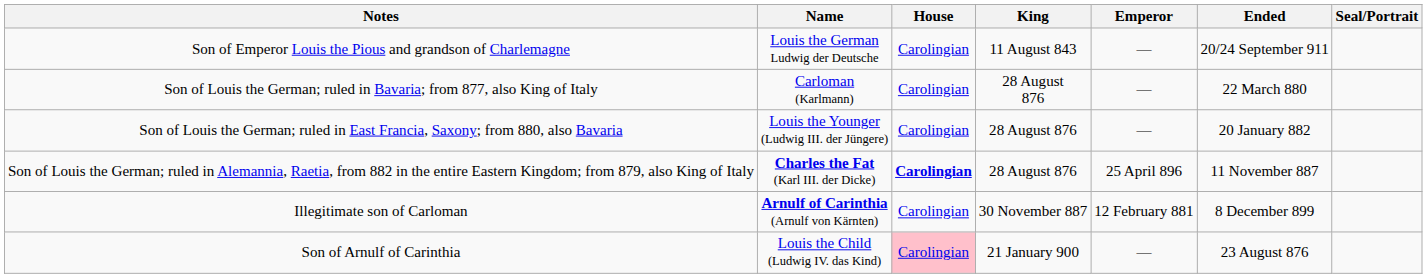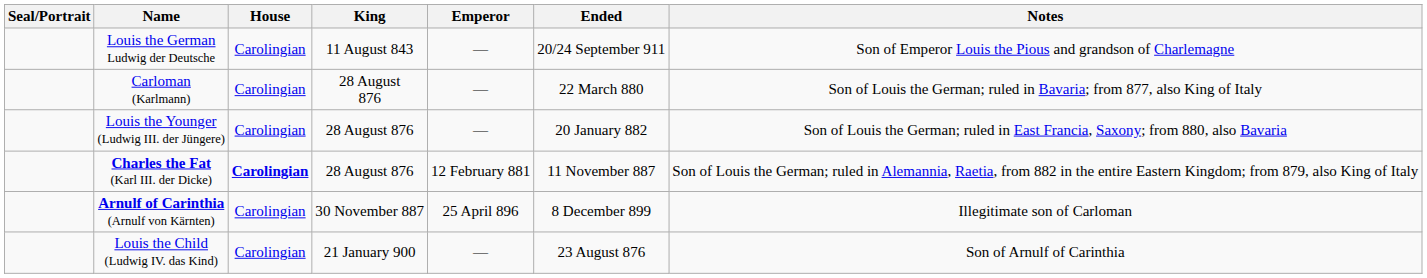 <table class="wikitable" style="text-align:center;">
 <tr>
-<th>Notes</th>
+<th>Seal/Portrait</th>
 <th>Name</th>
 <th>House</th>
 <th>King</th>
 <th>Emperor</th>
 <th>Ended</th>
-<th>Seal/Portrait</th>
+<th>Notes</th>
 </tr>
 <tr>
-<td>Son of Emperor <a href='#'>Louis the Pious</a> and grandson of <a href='#'>Charlemagne</a></td>
+<td></td>
 <td><a href='#'>Louis the German</a><br><small>Ludwig der Deutsche</small></td>
 <td><a href='#'>Carolingian</a></td>
 <td>11 August 843</td>
 <td>—</td>
 <td>20/24 September 911</td>
-<td></td>
+<td>Son of Emperor <a href='#'>Louis the Pious</a> and grandson of <a href='#'>Charlemagne</a></td>
 </tr>
 <tr>
-<td>Son of Louis the German; ruled in <a href='#'>Bavaria</a>; from 877, also King of Italy</td>
+<td></td>
 <td><a href='#'>Carloman</a><br><small>(Karlmann)</small></td>
 <td><a href='#'>Carolingian</a></td>
 <td>28 August<br>876</td>
 <td>—</td>
 <td>22 March 880</td>
-<td></td>
+<td>Son of Louis the German; ruled in <a href='#'>Bavaria</a>; from 877, also King of Italy</td>
 </tr>
 <tr>
-<td>Son of Louis the German; ruled in <a href='#'>East Francia</a>, <a href='#'>Saxony</a>; from 880, also <a href='#'>Bavaria</a></td>
+<td></td>
 <td><a href='#'>Louis the Younger</a><br><small>(Ludwig III. der Jüngere)</small></td>
 <td><a href='#'>Carolingian</a></td>
 <td>28 August 876</td>
 <td>—</td>
 <td>20 January 882</td>
-<td></td>
+<td>Son of Louis the German; ruled in <a href='#'>East Francia</a>, <a href='#'>Saxony</a>; from 880, also <a href='#'>Bavaria</a></td>
 </tr>
 <tr>
-<td>Son of Louis the German; ruled in <a href='#'>Alemannia</a>, <a href='#'>Raetia</a>, from 882 in the entire Eastern Kingdom; from 879, also King of Italy</td>
+<td></td>
 <td><strong><a href='#'>Charles the Fat</a></strong><br><small>(Karl III. der Dicke)</small></td>
 <td><strong><a href='#'>Carolingian</a></strong></td>
 <td>28 August 876</td>
-<td>25 April 896</td>
+<td>12 February 881</td>
 <td>11 November 887</td>
-<td></td>
+<td>Son of Louis the German; ruled in <a href='#'>Alemannia</a>, <a href='#'>Raetia</a>, from 882 in the entire Eastern Kingdom; from 879, also King of Italy</td>
 </tr>
 <tr>
-<td>Illegitimate son of Carloman</td>
+<td></td>
 <td><strong><a href='#'>Arnulf of Carinthia</a></strong><br><small>(Arnulf von Kärnten)</small></td>
 <td><a href='#'>Carolingian</a></td>
 <td>30 November 887</td>
-<td>12 February 881</td>
+<td>25 April 896</td>
 <td>8 December 899</td>
-<td></td>
+<td>Illegitimate son of Carloman</td>
 </tr>
 <tr>
-<td>Son of Arnulf of Carinthia</td>
+<td></td>
 <td><a href='#'>Louis the Child</a><br><small>(Ludwig IV. das Kind)</small></td>
-<td style="background: pink;"><a href='#'>Carolingian</a></td>
+<td><a href='#'>Carolingian</a></td>
 <td>21 January 900</td>
 <td>—</td>
 <td>23 August 876</td>
-<td></td>
+<td>Son of Arnulf of Carinthia</td>
 </tr>
 </table>
